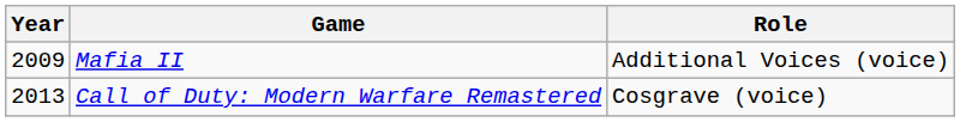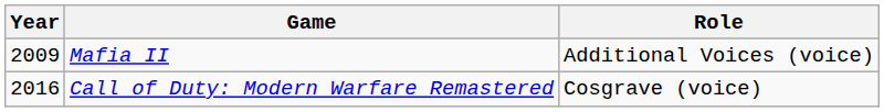 <table class="wikitable sortable">
 <tr>
 <th>Year</th>
 <th>Game</th>
 <th>Role</th>
 </tr>
 <tr>
 <td>2009</td>
 <td><em><a href='#'>Mafia II</a></em></td>
 <td>Additional Voices (voice)</td>
 </tr>
 <tr>
-<td>2013</td>
+<td>2016</td>
 <td><em><a href='#'>Call of Duty: Modern Warfare Remastered</a></em></td>
 <td>Cosgrave (voice)</td>
 </tr>
 </table>
